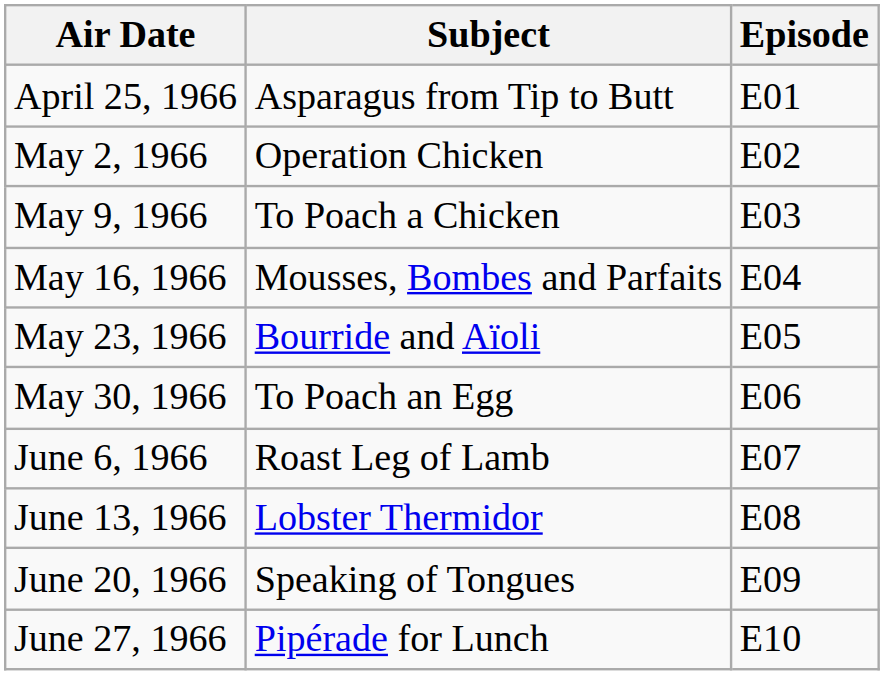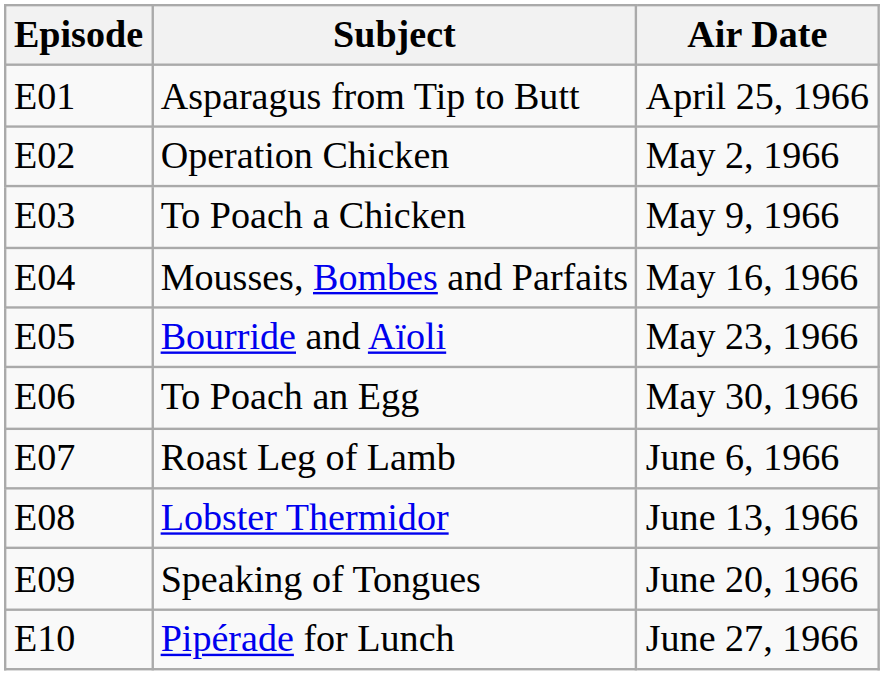 <table class="wikitable">
 <tr>
+<th>Episode</th>
+<th>Subject</th>
 <th>Air Date</th>
-<th>Subject</th>
-<th>Episode</th>
 </tr>
 <tr>
+<td>E01</td>
+<td>Asparagus from Tip to Butt</td>
 <td>April 25, 1966</td>
-<td>Asparagus from Tip to Butt</td>
-<td>E01</td>
 </tr>
 <tr>
+<td>E02</td>
+<td>Operation Chicken</td>
 <td>May 2, 1966</td>
-<td>Operation Chicken</td>
-<td>E02</td>
 </tr>
 <tr>
+<td>E03</td>
+<td>To Poach a Chicken</td>
 <td>May 9, 1966</td>
-<td>To Poach a Chicken</td>
-<td>E03</td>
 </tr>
 <tr>
+<td>E04</td>
+<td>Mousses, <a href='#'>Bombes</a> and Parfaits</td>
 <td>May 16, 1966</td>
-<td>Mousses, <a href='#'>Bombes</a> and Parfaits</td>
-<td>E04</td>
 </tr>
 <tr>
+<td>E05</td>
+<td><a href='#'>Bourride</a> and <a href='#'>Aïoli</a></td>
 <td>May 23, 1966</td>
-<td><a href='#'>Bourride</a> and <a href='#'>Aïoli</a></td>
-<td>E05</td>
 </tr>
 <tr>
+<td>E06</td>
+<td>To Poach an Egg</td>
 <td>May 30, 1966</td>
-<td>To Poach an Egg</td>
-<td>E06</td>
 </tr>
 <tr>
+<td>E07</td>
+<td>Roast Leg of Lamb</td>
 <td>June 6, 1966</td>
-<td>Roast Leg of Lamb</td>
-<td>E07</td>
 </tr>
 <tr>
+<td>E08</td>
+<td><a href='#'>Lobster Thermidor</a></td>
 <td>June 13, 1966</td>
-<td><a href='#'>Lobster Thermidor</a></td>
-<td>E08</td>
 </tr>
 <tr>
+<td>E09</td>
+<td>Speaking of Tongues</td>
 <td>June 20, 1966</td>
-<td>Speaking of Tongues</td>
-<td>E09</td>
 </tr>
 <tr>
+<td>E10</td>
+<td><a href='#'>Pipérade</a> for Lunch</td>
 <td>June 27, 1966</td>
-<td><a href='#'>Pipérade</a> for Lunch</td>
-<td>E10</td>
 </tr>
 </table>
